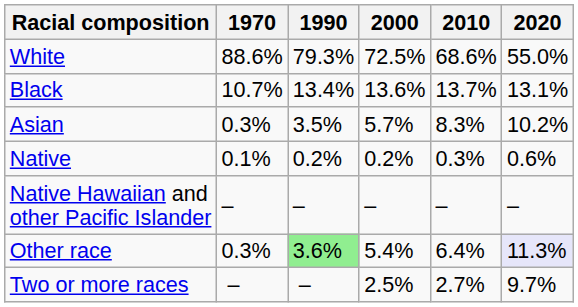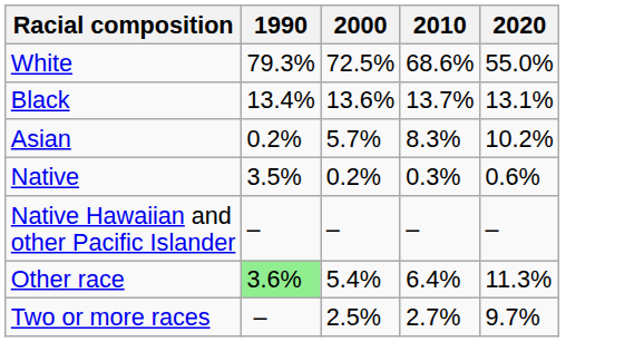 <table class="wikitable sortable" style="font-size: 90%;">
 <tr>
 <th>Racial composition</th>
-<th>1970</th>
 <th>1990</th>
 <th>2000</th>
 <th>2010</th>
 <th>2020</th>
 </tr>
 <tr>
 <td><a href='#'>White</a></td>
-<td>88.6%</td>
 <td>79.3%</td>
 <td>72.5%</td>
 <td>68.6%</td>
 <td>55.0%</td>
 </tr>
 <tr>
 <td><a href='#'>Black</a></td>
-<td>10.7%</td>
 <td>13.4%</td>
 <td>13.6%</td>
 <td>13.7%</td>
 <td>13.1%</td>
 </tr>
 <tr>
 <td><a href='#'>Asian</a></td>
-<td>0.3%</td>
-<td>3.5%</td>
+<td>0.2%</td>
 <td>5.7%</td>
 <td>8.3%</td>
 <td>10.2%</td>
 </tr>
 <tr>
 <td><a href='#'>Native</a></td>
-<td>0.1%</td>
-<td>0.2%</td>
+<td>3.5%</td>
 <td>0.2%</td>
 <td>0.3%</td>
 <td>0.6%</td>
 </tr>
 <tr>
 <td><a href='#'>Native Hawaiian</a> and<br><a href='#'>other Pacific Islander</a></td>
 <td>–</td>
 <td>–</td>
 <td>–</td>
 <td>–</td>
-<td>–</td>
 </tr>
 <tr>
 <td><a href='#'>Other race</a></td>
-<td>0.3%</td>
 <td style="background: lightgreen;">3.6%</td>
 <td>5.4%</td>
 <td>6.4%</td>
-<td style="background: lavender;">11.3%</td>
+<td>11.3%</td>
 </tr>
 <tr>
 <td><a href='#'>Two or more races</a></td>
-<td> –</td>
 <td> –</td>
 <td>2.5%</td>
 <td>2.7%</td>
 <td>9.7%</td>
 </tr>
 </table>
